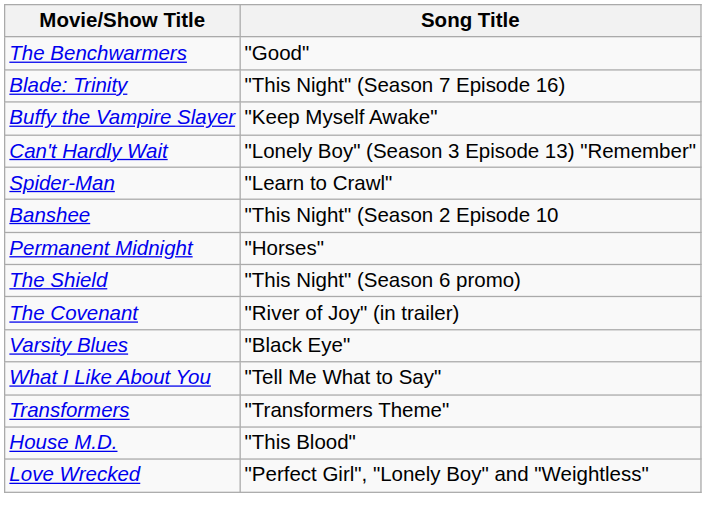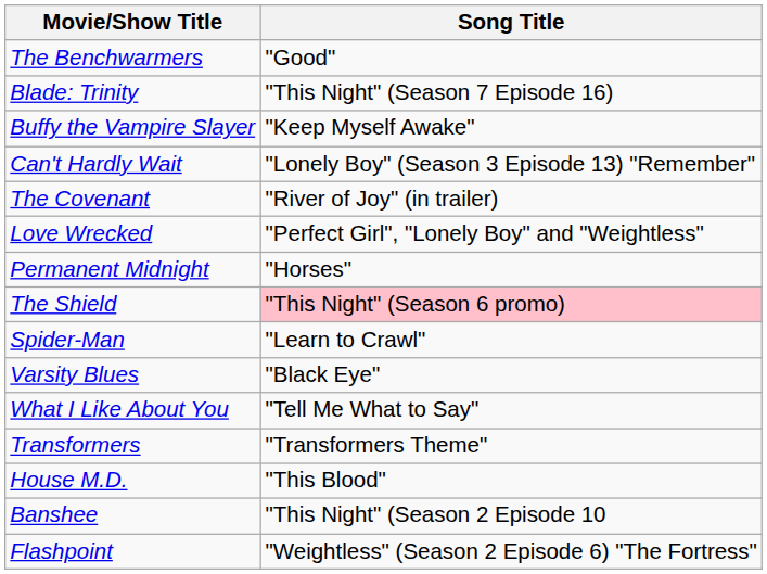 <table class="wikitable" border="1">
 <tr>
 <th>Movie/Show Title</th>
 <th>Song Title</th>
 </tr>
 <tr>
 <td><em><a href='#'>The Benchwarmers</a></em></td>
 <td>"Good"</td>
 </tr>
 <tr>
 <td><em><a href='#'>Blade: Trinity</a></em></td>
 <td>"This Night" (Season 7 Episode 16)</td>
 </tr>
 <tr>
 <td><em><a href='#'>Buffy the Vampire Slayer</a></em></td>
 <td>"Keep Myself Awake"</td>
 </tr>
 <tr>
 <td><em><a href='#'>Can't Hardly Wait</a></em></td>
 <td>"Lonely Boy" (Season 3 Episode 13) "Remember"</td>
 </tr>
 <tr>
-<td><em><a href='#'>Spider-Man</a></em></td>
-<td>"Learn to Crawl"</td>
+<td><em><a href='#'>The Covenant</a></em></td>
+<td>"River of Joy" (in trailer)</td>
 </tr>
 <tr>
-<td><em><a href='#'>Banshee</a></em></td>
-<td>"This Night" (Season 2 Episode 10</td>
+<td><em><a href='#'>Love Wrecked</a></em></td>
+<td>"Perfect Girl", "Lonely Boy" and "Weightless"</td>
 </tr>
 <tr>
 <td><em><a href='#'>Permanent Midnight</a></em></td>
 <td>"Horses"</td>
 </tr>
 <tr>
 <td><em><a href='#'>The Shield</a></em></td>
-<td>"This Night" (Season 6 promo)</td>
+<td style="background: pink;">"This Night" (Season 6 promo)</td>
 </tr>
 <tr>
-<td><em><a href='#'>The Covenant</a></em></td>
-<td>"River of Joy" (in trailer)</td>
+<td><em><a href='#'>Spider-Man</a></em></td>
+<td>"Learn to Crawl"</td>
 </tr>
 <tr>
 <td><em><a href='#'>Varsity Blues</a></em></td>
 <td>"Black Eye"</td>
 </tr>
 <tr>
 <td><em><a href='#'>What I Like About You</a></em></td>
 <td>"Tell Me What to Say"</td>
 </tr>
 <tr>
 <td><em><a href='#'>Transformers</a></em></td>
 <td>"Transformers Theme"</td>
 </tr>
 <tr>
 <td><em><a href='#'>House M.D.</a></em></td>
 <td>"This Blood"</td>
 </tr>
 <tr>
-<td><em><a href='#'>Love Wrecked</a></em></td>
-<td>"Perfect Girl", "Lonely Boy" and "Weightless"</td>
+<td><em><a href='#'>Banshee</a></em></td>
+<td>"This Night" (Season 2 Episode 10</td>
+</tr>
+<tr>
+<td><em><a href='#'>Flashpoint</a></em></td>
+<td>"Weightless" (Season 2 Episode 6) "The Fortress"</td>
 </tr>
 </table>
